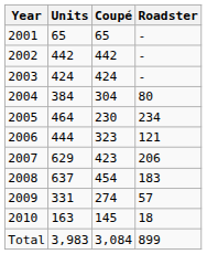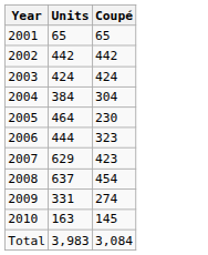 <table class="wikitable">
 <tr>
 <th>Year</th>
 <th>Units</th>
 <th>Coupé</th>
-<th>Roadster</th>
 </tr>
 <tr>
 <td>2001</td>
 <td>65</td>
 <td>65</td>
-<td>-</td>
 </tr>
 <tr>
 <td>2002</td>
 <td>442</td>
 <td>442</td>
-<td>-</td>
 </tr>
 <tr>
 <td>2003</td>
 <td>424</td>
 <td>424</td>
-<td>-</td>
 </tr>
 <tr>
 <td>2004</td>
 <td>384</td>
 <td>304</td>
-<td>80</td>
 </tr>
 <tr>
 <td>2005</td>
 <td>464</td>
 <td>230</td>
-<td>234</td>
 </tr>
 <tr>
 <td>2006</td>
 <td>444</td>
 <td>323</td>
-<td>121</td>
 </tr>
 <tr>
 <td>2007</td>
 <td>629</td>
 <td>423</td>
-<td>206</td>
 </tr>
 <tr>
 <td>2008</td>
 <td>637</td>
 <td>454</td>
-<td>183</td>
 </tr>
 <tr>
 <td>2009</td>
 <td>331</td>
 <td>274</td>
-<td>57</td>
 </tr>
 <tr>
 <td>2010</td>
 <td>163</td>
 <td>145</td>
-<td>18</td>
 </tr>
 <tr>
 <td>Total</td>
 <td>3,983</td>
 <td>3,084</td>
-<td>899</td>
 </tr>
 </table>
